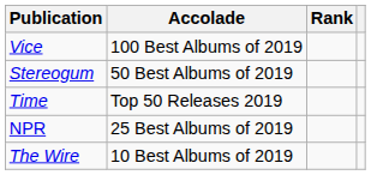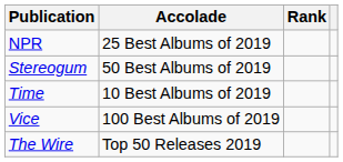 <table class="wikitable sortable">
 <tr>
 <th>Publication</th>
 <th>Accolade</th>
 <th>Rank</th>
 <th class="unsortable"></th>
 </tr>
 <tr>
-<td><em><a href='#'>Vice</a></em></td>
-<td>100 Best Albums of 2019</td>
+<td><a href='#'>NPR</a></td>
+<td>25 Best Albums of 2019</td>
 <td></td>
 <td></td>
 </tr>
 <tr>
 <td><em><a href='#'>Stereogum</a></em></td>
 <td>50 Best Albums of 2019</td>
 <td></td>
 <td></td>
 </tr>
 <tr>
 <td><em><a href='#'>Time</a></em></td>
-<td>Top 50 Releases 2019</td>
+<td>10 Best Albums of 2019</td>
 <td></td>
 <td></td>
 </tr>
 <tr>
-<td><a href='#'>NPR</a></td>
-<td>25 Best Albums of 2019</td>
+<td><em><a href='#'>Vice</a></em></td>
+<td>100 Best Albums of 2019</td>
 <td></td>
 <td></td>
 </tr>
 <tr>
 <td><em><a href='#'>The Wire</a></em></td>
-<td>10 Best Albums of 2019</td>
+<td>Top 50 Releases 2019</td>
 <td></td>
 <td></td>
 </tr>
 </table>
